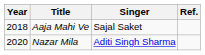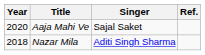 <table class="wikitable sortable">
 <tr>
 <th>Year</th>
 <th>Title</th>
 <th>Singer</th>
 <th>Ref.</th>
 </tr>
 <tr>
-<td>2018</td>
+<td>2020</td>
 <td><em>Aaja Mahi Ve</em></td>
 <td>Sajal Saket</td>
 <td></td>
 </tr>
 <tr>
-<td>2020</td>
+<td>2018</td>
 <td><em>Nazar Mila</em></td>
 <td><a href='#'>Aditi Singh Sharma</a></td>
 <td></td>
 </tr>
 </table>
